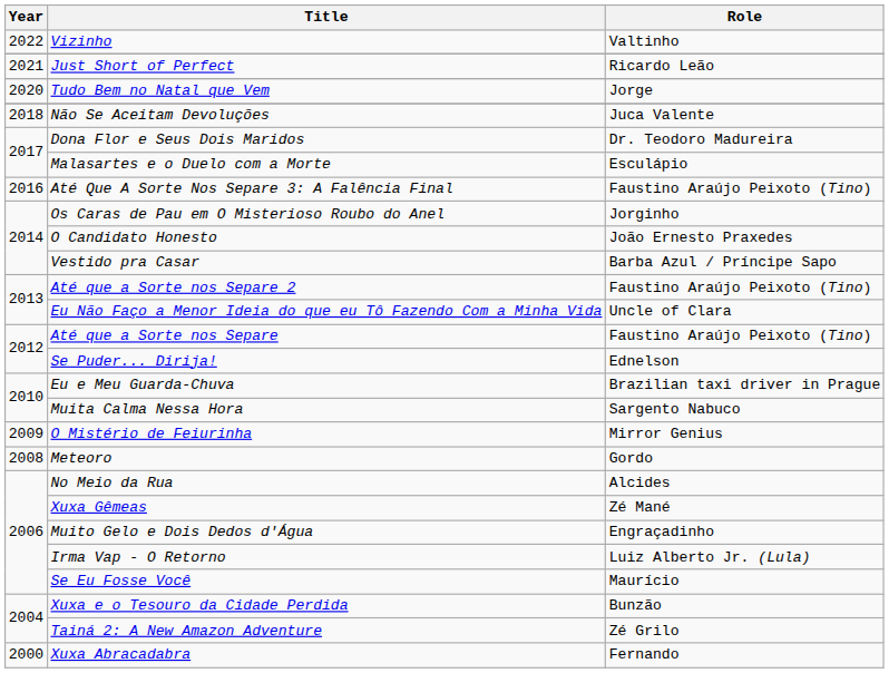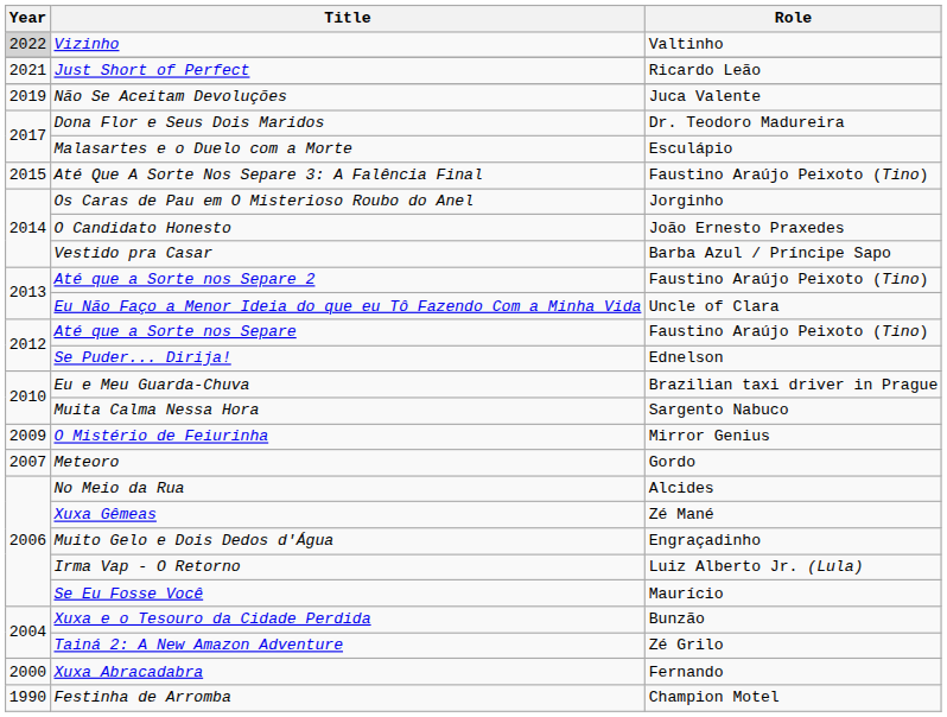 <table class="wikitable" style="font-size: 90%;">
 <tr>
 <th>Year</th>
 <th>Title</th>
 <th>Role</th>
 </tr>
 <tr>
-<td>2022</td>
+<td style="background: lightgrey;">2022</td>
 <td><em><a href='#'>Vizinho</a></em></td>
 <td>Valtinho</td>
 </tr>
 <tr>
 </tr>
 <tr>
 <td>2021</td>
 <td><em><a href='#'>Just Short of Perfect</a></em></td>
 <td>Ricardo Leão</td>
 </tr>
 <tr>
 </tr>
 <tr>
-<td>2020</td>
-<td><em><a href='#'>Tudo Bem no Natal que Vem</a> </em></td>
-<td>Jorge</td>
 </tr>
 <tr>
-</tr>
-<tr>
-<td>2018</td>
+<td>2019</td>
 <td><em> Não Se Aceitam Devoluções </em></td>
 <td>Juca Valente</td>
 </tr>
 <tr>
 <td rowspan=2>2017</td>
 <td><em>Dona Flor e Seus Dois Maridos</em></td>
 <td>Dr. Teodoro Madureira</td>
 </tr>
 <tr>
 <td><em>Malasartes e o Duelo com a Morte</em></td>
 <td>Esculápio</td>
 </tr>
 <tr>
-<td>2016</td>
+<td>2015</td>
 <td><em>Até Que A Sorte Nos Separe 3: A Falência Final</em></td>
 <td>Faustino Araújo Peixoto (<em>Tino</em>)</td>
 </tr>
 <tr>
 <td rowspan=3>2014</td>
 <td><em>Os Caras</em> <em>de Pau em</em> <em>O</em> <em>Misterioso</em> <em>Roubo do</em>  <em>Anel</em></td>
 <td>Jorginho </td>
 </tr>
 <tr>
 <td><em>O Candidato Honesto</em></td>
 <td>João Ernesto Praxedes </td>
 </tr>
 <tr>
 <td><em>Vestido pra Casar</em></td>
 <td>Barba Azul / Príncipe Sapo</td>
 </tr>
 <tr>
 <td rowspan=2>2013</td>
 <td><em><a href='#'>Até que a Sorte nos Separe 2</a></em></td>
 <td>Faustino Araújo Peixoto (<em>Tino</em>)  </td>
 </tr>
 <tr>
 <td><em><a href='#'>Eu Não Faço a Menor Ideia do que eu Tô Fazendo Com a Minha Vida</a></em></td>
 <td>Uncle of Clara</td>
 </tr>
 <tr>
 <td rowspan=2>2012</td>
 <td><em><a href='#'>Até que a Sorte nos Separe</a></em></td>
 <td>Faustino Araújo Peixoto (<em>Tino</em>)</td>
 </tr>
 <tr>
 <td><em><a href='#'>Se Puder... Dirija!</a></em></td>
 <td>Ednelson</td>
 </tr>
 <tr>
 <td rowspan=2>2010</td>
 <td><em>Eu e Meu Guarda-Chuva</em></td>
 <td>Brazilian taxi driver in Prague</td>
 </tr>
 <tr>
 <td><em>Muita Calma Nessa Hora</em></td>
 <td>Sargento Nabuco</td>
 </tr>
 <tr>
 <td>2009</td>
 <td><em><a href='#'>O Mistério de Feiurinha</a></em></td>
 <td>Mirror Genius</td>
 </tr>
 <tr>
-<td>2008</td>
+<td>2007</td>
 <td><em>Meteoro</em></td>
 <td>Gordo</td>
 </tr>
 <tr>
 <td rowspan=5>2006</td>
 <td><em>No Meio da Rua</em></td>
 <td>Alcides</td>
 </tr>
 <tr>
 <td><em><a href='#'>Xuxa Gêmeas</a></em></td>
 <td>Zé Mané</td>
 </tr>
 <tr>
 <td><em>Muito Gelo e Dois Dedos d'Água</em></td>
 <td>Engraçadinho</td>
 </tr>
 <tr>
 <td><em>Irma Vap - O Retorno</em></td>
 <td>Luiz Alberto Jr. <em>(Lula)</em></td>
 </tr>
 <tr>
 <td><em><a href='#'>Se Eu Fosse Você</a></em></td>
 <td>Maurício</td>
 </tr>
 <tr>
 <td rowspan=2>2004</td>
 <td><em><a href='#'>Xuxa e o Tesouro da Cidade Perdida</a></em></td>
 <td>Bunzão</td>
 </tr>
 <tr>
 <td><em><a href='#'>Tainá 2: A New Amazon Adventure</a></em></td>
 <td>Zé Grilo</td>
 </tr>
 <tr>
 <td>2000</td>
 <td><em><a href='#'>Xuxa Abracadabra</a></em></td>
 <td>Fernando </td>
 </tr>
+<tr>
+<td>1990</td>
+<td><em>Festinha de Arromba</em></td>
+<td>Champion Motel</td>
+</tr>
 </table>
